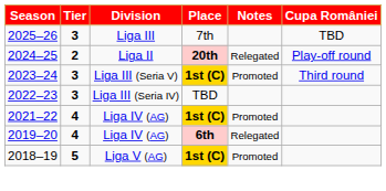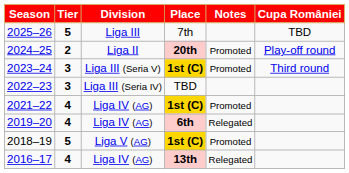 <table class="wikitable" style="text-align:center; font-size:90%">
 <tr>
 <th style="background:#FF0000;color:#FFFFFF;border:1px solid #cfa64d">Season</th>
 <th style="background:#FF0000;color:#FFFFFF;border:1px solid #cfa64d">Tier</th>
 <th style="background:#FF0000;color:#FFFFFF;border:1px solid #cfa64d">Division</th>
 <th style="background:#FF0000;color:#FFFFFF;border:1px solid #cfa64d">Place</th>
 <th style="background:#FF0000;color:#FFFFFF;border:1px solid #cfa64d">Notes</th>
 <th style="background:#FF0000;color:#FFFFFF;border:1px solid #cfa64d">Cupa României</th>
 </tr>
 <tr>
 <td><a href='#'>2025–26</a></td>
-<td><strong>3</strong></td>
+<td><strong>5</strong></td>
 <td><a href='#'>Liga III</a></td>
 <td>7th</td>
 <td></td>
 <td>TBD</td>
 </tr>
 <tr>
 <td><a href='#'>2024–25</a></td>
 <td><strong>2</strong></td>
 <td><a href='#'>Liga II</a></td>
 <td align=center bgcolor=#FFCCCC><strong>20th</strong></td>
-<td><small>Relegated</small></td>
+<td><small>Promoted</small></td>
 <td><a href='#'>Play-off round</a></td>
 </tr>
 <tr>
 <td><a href='#'>2023–24</a></td>
 <td><strong>3</strong></td>
 <td><a href='#'>Liga III</a> <small>(Seria V)</small></td>
 <td align=center bgcolor=gold><strong>1st (C)</strong></td>
 <td><small>Promoted</small></td>
 <td><a href='#'>Third round</a></td>
 </tr>
 <tr>
 <td><a href='#'>2022–23</a></td>
 <td><strong>3</strong></td>
 <td><a href='#'>Liga III</a> <small>(Seria IV)</small></td>
 <td>TBD</td>
 <td></td>
 <td></td>
 </tr>
 <tr>
 <td><a href='#'>2021–22</a></td>
 <td><strong>4</strong></td>
 <td><a href='#'>Liga IV</a> <small>(<a href='#'>AG</a>)</small></td>
 <td align=center bgcolor=gold><strong>1st (C)</strong></td>
 <td><small>Promoted</small></td>
 <td></td>
 </tr>
 <tr>
 <td><a href='#'>2019–20</a></td>
 <td><strong>4</strong></td>
 <td><a href='#'>Liga IV</a> <small>(<a href='#'>AG</a>)</small></td>
 <td align=center bgcolor=#FFCCCC><strong>6th</strong></td>
 <td><small>Relegated</small></td>
 <td></td>
 </tr>
 <tr>
 <td>2018–19</td>
 <td><strong>5</strong></td>
 <td><a href='#'>Liga V</a> <small>(<a href='#'>AG</a>)</small></td>
 <td align=center bgcolor=gold><strong>1st (C)</strong></td>
 <td><small>Promoted</small></td>
 <td></td>
 </tr>
+<tr>
+<td><a href='#'>2016–17</a></td>
+<td><strong>4</strong></td>
+<td><a href='#'>Liga IV</a> <small>(<a href='#'>AG</a>)</small></td>
+<td align=center bgcolor=#FFCCCC><strong>13th</strong></td>
+<td><small>Relegated</small></td>
+<td></td>
+</tr>
 </table>
